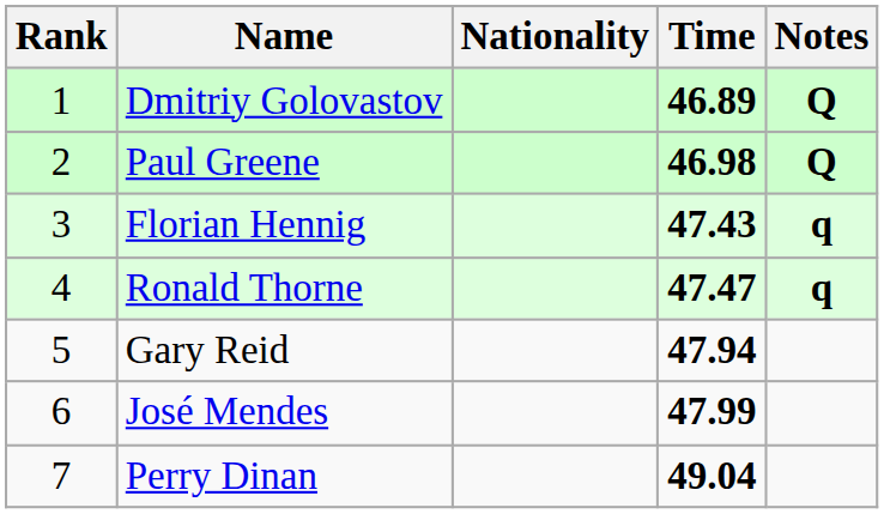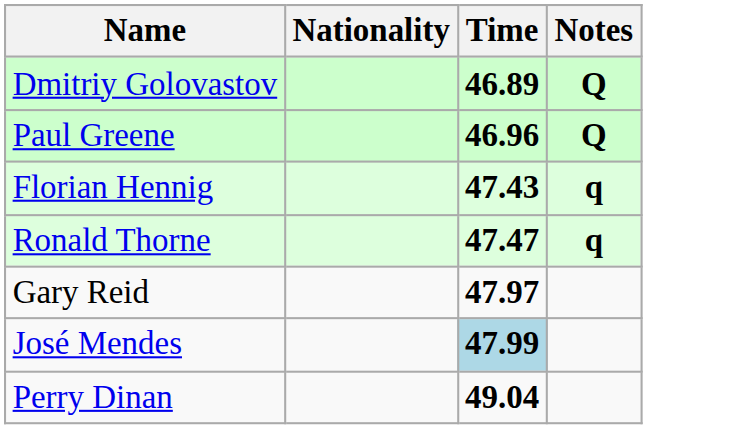 <table class="wikitable sortable" style="text-align:center">
 <tr>
-<th>Rank</th>
 <th>Name</th>
 <th>Nationality</th>
 <th>Time</th>
 <th>Notes</th>
 </tr>
 <tr bgcolor=ccffcc>
-<td>1</td>
 <td align=left><a href='#'>Dmitriy Golovastov</a></td>
 <td align=left></td>
 <td><strong>46.89</strong></td>
 <td><strong>Q</strong></td>
 </tr>
 <tr bgcolor=ccffcc>
-<td>2</td>
 <td align=left><a href='#'>Paul Greene</a></td>
 <td align=left></td>
-<td><strong>46.98</strong></td>
+<td><strong>46.96</strong></td>
 <td><strong>Q</strong></td>
 </tr>
 <tr bgcolor=ddffdd>
-<td>3</td>
 <td align=left><a href='#'>Florian Hennig</a></td>
 <td align=left></td>
 <td><strong>47.43</strong></td>
 <td><strong>q</strong></td>
 </tr>
 <tr bgcolor=ddffdd>
-<td>4</td>
 <td align=left><a href='#'>Ronald Thorne</a></td>
 <td align=left></td>
 <td><strong>47.47</strong></td>
 <td><strong>q</strong></td>
 </tr>
 <tr>
-<td>5</td>
 <td align=left>Gary Reid</td>
 <td align=left></td>
-<td><strong>47.94</strong></td>
+<td><strong>47.97</strong></td>
 <td></td>
 </tr>
 <tr>
-<td>6</td>
 <td align=left><a href='#'>José Mendes</a></td>
 <td align=left></td>
-<td><strong>47.99</strong></td>
+<td style="background: lightblue;"><strong>47.99</strong></td>
 <td></td>
 </tr>
 <tr>
-<td>7</td>
 <td align=left><a href='#'>Perry Dinan</a></td>
 <td align=left></td>
 <td><strong>49.04</strong></td>
 <td></td>
 </tr>
 </table>
